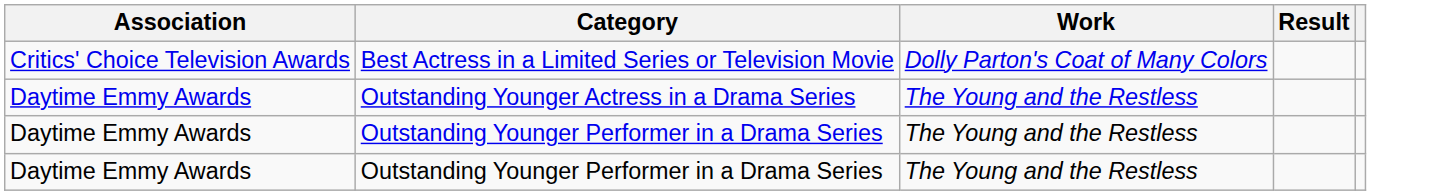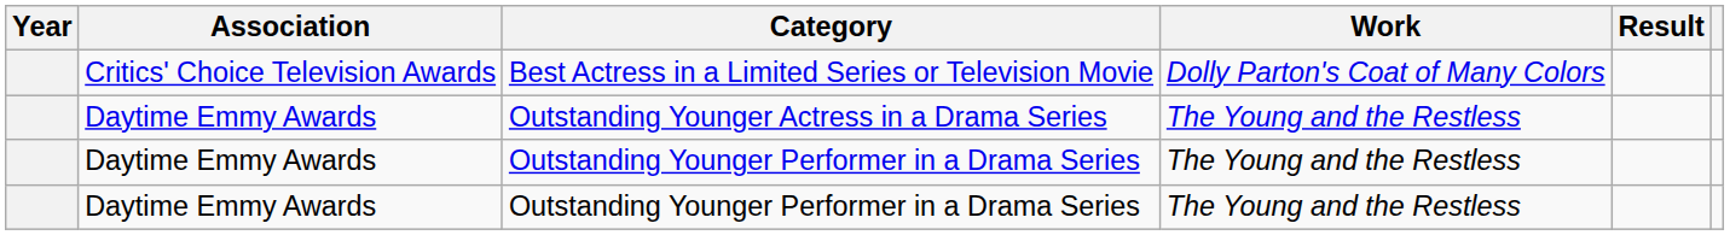 <table class="wikitable sortable plainrowheaders">
 <tr>
+<th>Year</th>
 <th>Association</th>
 <th>Category</th>
 <th>Work</th>
 <th>Result</th>
 <th scope="col" class="unsortable"></th>
 </tr>
 <tr>
+<th scope="row"></th>
 <td><a href='#'>Critics' Choice Television Awards</a></td>
 <td><a href='#'>Best Actress in a Limited Series or Television Movie</a></td>
 <td><em><a href='#'>Dolly Parton's Coat of Many Colors</a></em></td>
 <td></td>
 <td></td>
 </tr>
 <tr>
+<th scope="row"></th>
 <td><a href='#'>Daytime Emmy Awards</a></td>
 <td><a href='#'>Outstanding Younger Actress in a Drama Series</a></td>
 <td><em><a href='#'>The Young and the Restless</a></em></td>
 <td></td>
 <td></td>
 </tr>
 <tr>
+<th scope="row"></th>
 <td>Daytime Emmy Awards</td>
 <td><a href='#'>Outstanding Younger Performer in a Drama Series</a></td>
 <td><em>The Young and the Restless</em></td>
 <td></td>
 <td></td>
 </tr>
 <tr>
+<th scope="row"></th>
 <td>Daytime Emmy Awards</td>
 <td>Outstanding Younger Performer in a Drama Series</td>
 <td><em>The Young and the Restless</em></td>
 <td></td>
 <td></td>
 </tr>
 </table>
